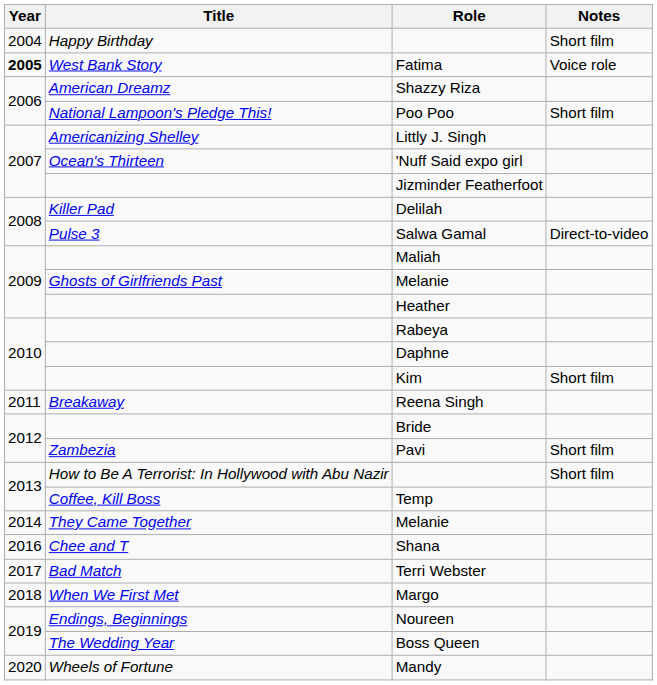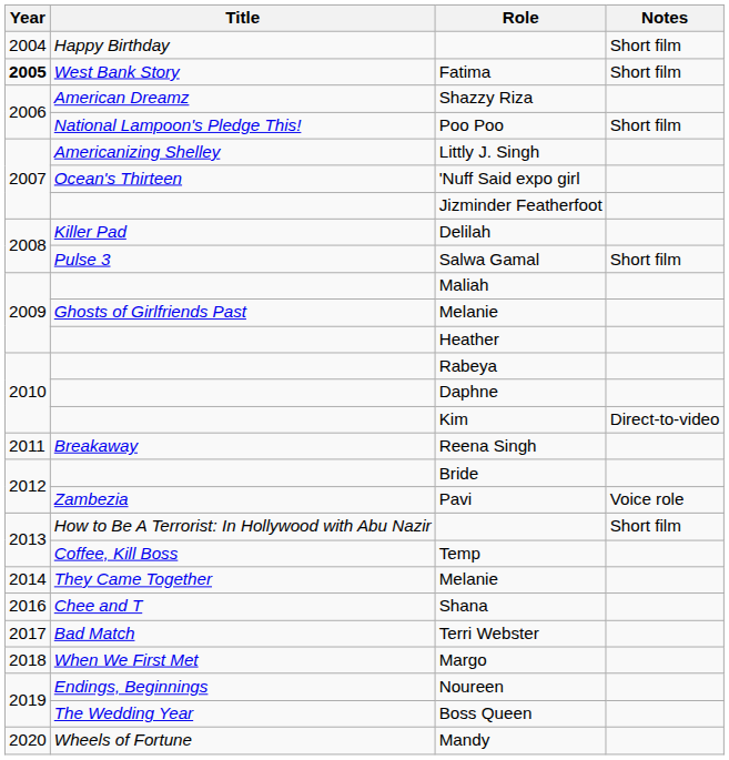 <table class="wikitable sortable">
 <tr>
 <th>Year</th>
 <th>Title</th>
 <th>Role</th>
 <th>Notes</th>
 </tr>
 <tr>
 <td>2004</td>
 <td><em>Happy Birthday</em></td>
 <td></td>
 <td>Short film</td>
 </tr>
 <tr>
 <td><strong>2005</strong></td>
 <td><em><a href='#'>West Bank Story</a></em></td>
 <td>Fatima</td>
-<td>Voice role</td>
+<td>Short film</td>
 </tr>
 <tr>
 <td rowspan="2">2006</td>
 <td><em><a href='#'>American Dreamz</a></em></td>
 <td>Shazzy Riza</td>
 <td></td>
 </tr>
 <tr>
 <td><em><a href='#'>National Lampoon's Pledge This!</a></em></td>
 <td>Poo Poo</td>
 <td>Short film</td>
 </tr>
 <tr>
 <td rowspan="3">2007</td>
 <td><em><a href='#'>Americanizing Shelley</a></em></td>
 <td>Littly J. Singh</td>
 <td></td>
 </tr>
 <tr>
 <td><em><a href='#'>Ocean's Thirteen</a></em></td>
 <td>'Nuff Said expo girl</td>
 <td></td>
 </tr>
 <tr>
 <td><em></em></td>
 <td>Jizminder Featherfoot</td>
 <td></td>
 </tr>
 <tr>
 <td rowspan="2">2008</td>
 <td><em><a href='#'>Killer Pad</a></em></td>
 <td>Delilah</td>
 <td></td>
 </tr>
 <tr>
 <td><em><a href='#'>Pulse 3</a></em></td>
 <td>Salwa Gamal</td>
-<td>Direct-to-video</td>
+<td>Short film</td>
 </tr>
 <tr>
 <td rowspan="3">2009</td>
 <td><em></em></td>
 <td>Maliah</td>
 <td></td>
 </tr>
 <tr>
 <td><em><a href='#'>Ghosts of Girlfriends Past</a></em></td>
 <td>Melanie</td>
 <td></td>
 </tr>
 <tr>
 <td><em></em></td>
 <td>Heather</td>
 <td></td>
 </tr>
 <tr>
 <td rowspan="3">2010</td>
 <td><em></em></td>
 <td>Rabeya</td>
 <td></td>
 </tr>
 <tr>
 <td><em></em></td>
 <td>Daphne</td>
 <td></td>
 </tr>
 <tr>
 <td><em></em></td>
 <td>Kim</td>
-<td>Short film</td>
+<td>Direct-to-video</td>
 </tr>
 <tr>
 <td>2011</td>
 <td><em><a href='#'>Breakaway</a></em></td>
 <td>Reena Singh</td>
 <td></td>
 </tr>
 <tr>
 <td rowspan="2">2012</td>
 <td><em></em></td>
 <td>Bride</td>
 <td></td>
 </tr>
 <tr>
 <td><em><a href='#'>Zambezia</a></em></td>
 <td>Pavi</td>
-<td>Short film</td>
+<td>Voice role</td>
 </tr>
 <tr>
 <td rowspan="2">2013</td>
 <td><em>How to Be A Terrorist: In Hollywood with Abu Nazir</em></td>
 <td></td>
 <td>Short film</td>
 </tr>
 <tr>
 <td><em><a href='#'>Coffee, Kill Boss</a></em></td>
 <td>Temp</td>
 <td></td>
 </tr>
 <tr>
 <td>2014</td>
 <td><em><a href='#'>They Came Together</a></em></td>
 <td>Melanie</td>
 <td></td>
 </tr>
 <tr>
 <td>2016</td>
 <td><em><a href='#'>Chee and T</a></em></td>
 <td>Shana</td>
 <td></td>
 </tr>
 <tr>
 <td>2017</td>
 <td><em><a href='#'>Bad Match</a></em></td>
 <td>Terri Webster</td>
 <td></td>
 </tr>
 <tr>
 <td>2018</td>
 <td><em><a href='#'>When We First Met</a></em></td>
 <td>Margo</td>
 <td></td>
 </tr>
 <tr>
 <td rowspan="2">2019</td>
 <td><em><a href='#'>Endings, Beginnings</a></em></td>
 <td>Noureen</td>
 <td></td>
 </tr>
 <tr>
 <td><em><a href='#'>The Wedding Year</a></em></td>
 <td>Boss Queen</td>
 <td></td>
 </tr>
 <tr>
 <td>2020</td>
 <td><em>Wheels of Fortune</em></td>
 <td>Mandy</td>
 <td></td>
 </tr>
 </table>
